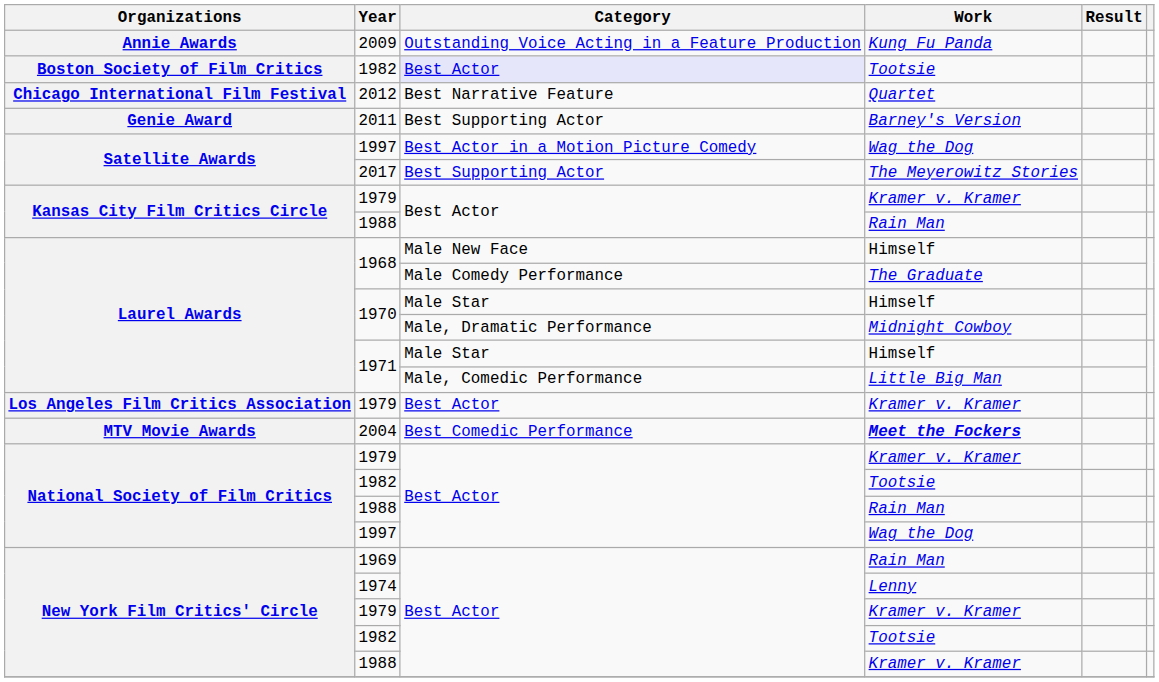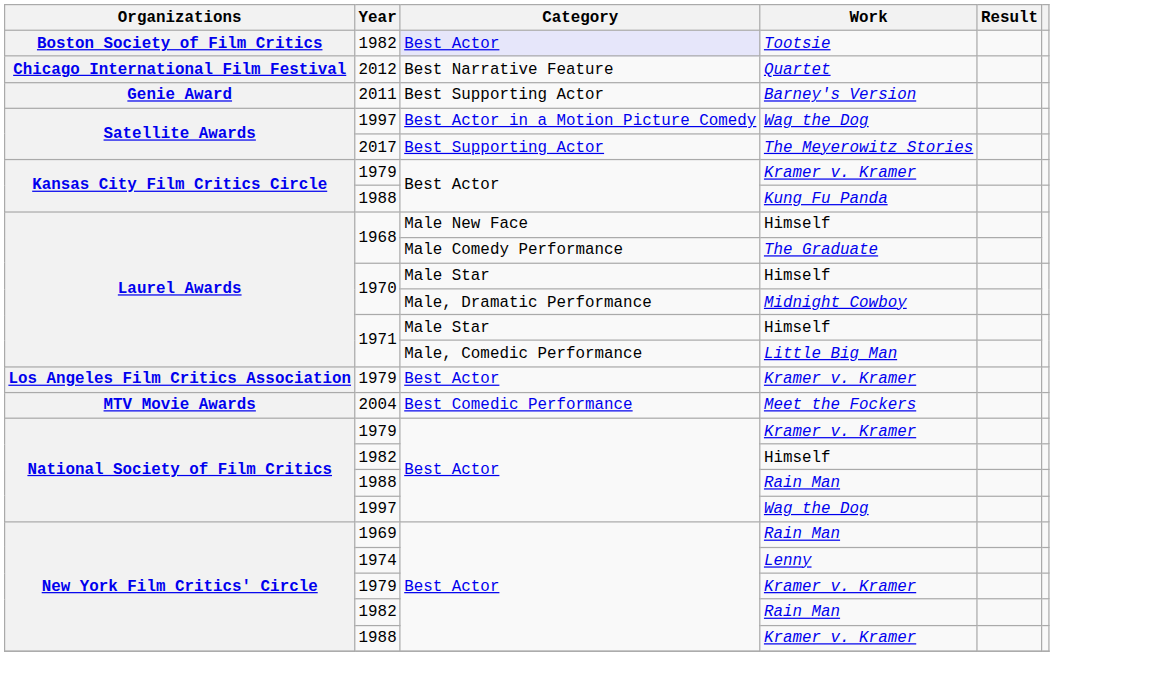 <table class= "wikitable plainrowheaders sortable">
 <tr>
 <th>Organizations</th>
 <th scope="col">Year</th>
 <th scope="col">Category</th>
 <th scope="col">Work</th>
 <th scope="col">Result</th>
 <th scope="col" class="unsortable"></th>
-</tr>
-<tr>
-<th rowspan="1" scope="row"><a href='#'>Annie Awards</a></th>
-<td style="text-align:center;">2009</td>
-<td><a href='#'>Outstanding Voice Acting in a Feature Production</a></td>
-<td><em><a href='#'>Kung Fu Panda</a></em></td>
-<td></td>
-<td></td>
 </tr>
 <tr>
 <th rowspan="1" scope="row"><a href='#'>Boston Society of Film Critics</a></th>
 <td style="text-align:center;">1982</td>
 <td style="background: lavender;"><a href='#'>Best Actor</a></td>
 <td><em><a href='#'>Tootsie</a></em></td>
 <td></td>
 <td></td>
 </tr>
 <tr>
 <th rowspan="1" scope="row"><a href='#'>Chicago International Film Festival</a></th>
 <td style="text-align:center;">2012</td>
 <td>Best Narrative Feature</td>
 <td><em><a href='#'>Quartet</a></em></td>
 <td></td>
 <td></td>
 </tr>
 <tr>
 <th rowspan="1" scope="row"><a href='#'>Genie Award</a></th>
 <td style="text-align:center;">2011</td>
 <td>Best Supporting Actor</td>
 <td><em><a href='#'>Barney's Version</a></em></td>
 <td></td>
 <td></td>
 </tr>
 <tr>
 <th rowspan="2" scope="row"><a href='#'>Satellite Awards</a></th>
 <td style="text-align:center;">1997</td>
 <td><a href='#'>Best Actor in a Motion Picture Comedy</a></td>
 <td><em><a href='#'>Wag the Dog</a></em></td>
 <td></td>
 <td></td>
 </tr>
 <tr>
 <td style="text-align:center;">2017</td>
 <td><a href='#'>Best Supporting Actor</a></td>
 <td><em><a href='#'>The Meyerowitz Stories</a></em></td>
 <td></td>
 <td></td>
 </tr>
 <tr>
 <th rowspan="2" scope="row"><a href='#'>Kansas City Film Critics Circle</a></th>
 <td style="text-align:center;">1979</td>
 <td rowspan=2>Best Actor</td>
 <td><em><a href='#'>Kramer v. Kramer</a></em></td>
 <td></td>
 <td></td>
 </tr>
 <tr>
 <td style="text-align:center;">1988</td>
-<td><em><a href='#'>Rain Man</a></em></td>
+<td><em><a href='#'>Kung Fu Panda</a></em></td>
 <td></td>
 <td></td>
 </tr>
 <tr>
 <th rowspan="6" scope="row"><a href='#'>Laurel Awards</a></th>
 <td style="text-align:center;", rowspan=2>1968</td>
 <td>Male New Face</td>
 <td>Himself</td>
 <td></td>
 <td rowspan=2></td>
 </tr>
 <tr>
 <td>Male Comedy Performance</td>
 <td><em><a href='#'>The Graduate</a></em></td>
 <td></td>
 </tr>
 <tr>
 <td style="text-align:center;", rowspan=2>1970</td>
 <td>Male Star</td>
 <td>Himself</td>
 <td></td>
 <td rowspan=2></td>
 </tr>
 <tr>
 <td>Male, Dramatic Performance</td>
 <td><em><a href='#'>Midnight Cowboy</a></em></td>
 <td></td>
 </tr>
 <tr>
 <td style="text-align:center;", rowspan=2>1971</td>
 <td>Male Star</td>
 <td>Himself</td>
 <td></td>
 <td rowspan=2></td>
 </tr>
 <tr>
 <td>Male, Comedic Performance</td>
 <td><em><a href='#'>Little Big Man</a></em></td>
 <td></td>
 </tr>
 <tr>
 <th rowspan="1" scope="row"><a href='#'>Los Angeles Film Critics Association</a></th>
 <td style="text-align:center;">1979</td>
 <td><a href='#'>Best Actor</a></td>
 <td><em><a href='#'>Kramer v. Kramer</a></em></td>
 <td></td>
 <td></td>
 </tr>
 <tr>
 <th rowspan="1" scope="row"><a href='#'>MTV Movie Awards</a></th>
 <td style="text-align:center;">2004</td>
 <td><a href='#'>Best Comedic Performance</a></td>
-<td><strong><em><a href='#'>Meet the Fockers</a></em></strong></td>
+<td><em><a href='#'>Meet the Fockers</a></em></td>
 <td></td>
 <td></td>
 </tr>
 <tr>
 <th rowspan="4" scope="row"><a href='#'>National Society of Film Critics</a></th>
 <td style="text-align:center;">1979</td>
 <td rowspan=4><a href='#'>Best Actor</a></td>
 <td><em><a href='#'>Kramer v. Kramer</a></em></td>
 <td></td>
 <td></td>
 </tr>
 <tr>
 <td style="text-align:center;">1982</td>
-<td><em><a href='#'>Tootsie</a></em></td>
+<td>Himself</td>
 <td></td>
 <td></td>
 </tr>
 <tr>
 <td style="text-align:center;">1988</td>
 <td><em><a href='#'>Rain Man</a></em></td>
 <td></td>
 <td></td>
 </tr>
 <tr>
 <td style="text-align:center;">1997</td>
 <td><em><a href='#'>Wag the Dog</a></em></td>
 <td></td>
 <td></td>
 </tr>
 <tr>
 <th rowspan="5" scope="row"><a href='#'>New York Film Critics' Circle</a></th>
 <td style="text-align:center;">1969</td>
 <td rowspan=5><a href='#'>Best Actor</a></td>
 <td><em><a href='#'>Rain Man</a></em></td>
 <td></td>
 <td></td>
 </tr>
 <tr>
 <td style="text-align:center;">1974</td>
 <td><em><a href='#'>Lenny</a></em></td>
 <td></td>
 <td></td>
 </tr>
 <tr>
 <td style="text-align:center;">1979</td>
 <td><em><a href='#'>Kramer v. Kramer</a></em></td>
 <td></td>
 <td></td>
 </tr>
 <tr>
 <td style="text-align:center;">1982</td>
-<td><em><a href='#'>Tootsie</a></em></td>
+<td><em><a href='#'>Rain Man</a></em></td>
 <td></td>
 <td></td>
 </tr>
 <tr>
 <td style="text-align:center;">1988</td>
 <td><em><a href='#'>Kramer v. Kramer</a></em></td>
 <td></td>
 <td></td>
 </tr>
 <tr>
 </tr>
 </table>
